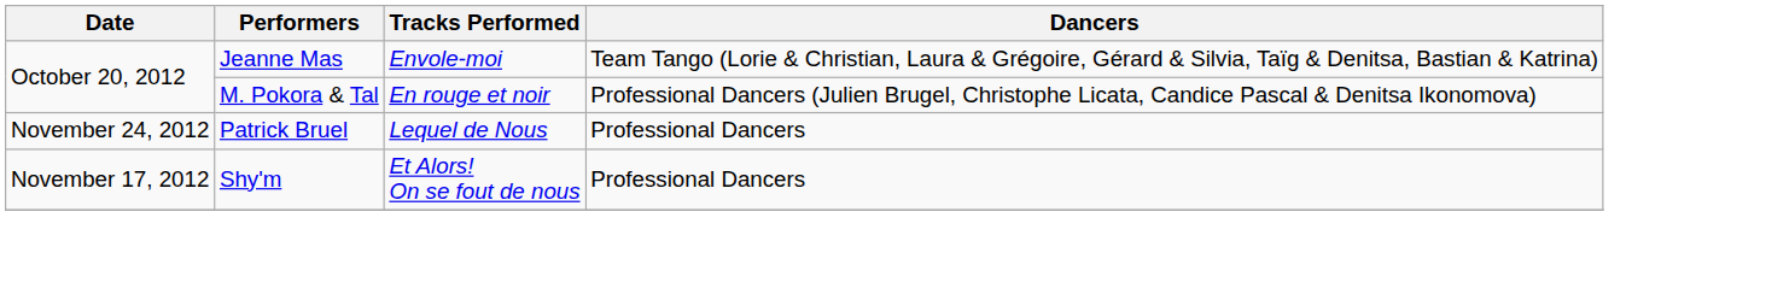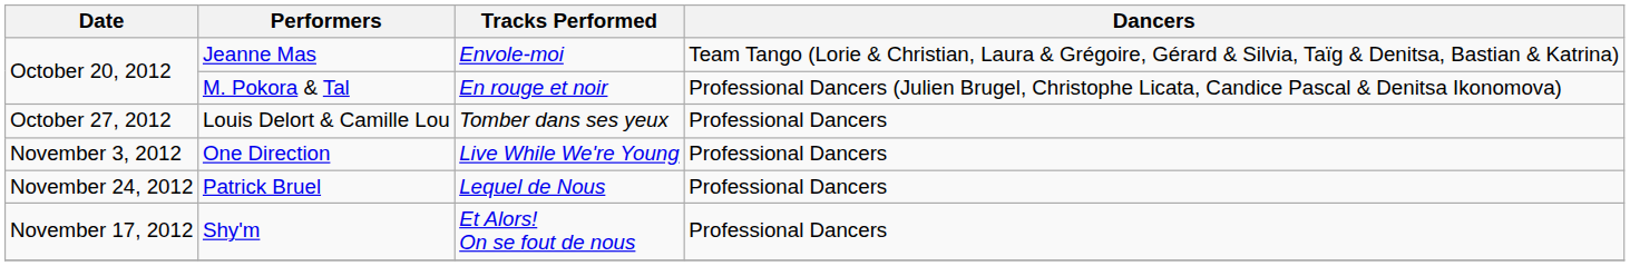 <table class="wikitable">
 <tr>
 <th>Date</th>
 <th>Performers</th>
 <th>Tracks Performed</th>
 <th>Dancers</th>
 </tr>
 <tr>
 <td rowspan="2">October 20, 2012</td>
 <td><a href='#'>Jeanne Mas</a></td>
 <td><em><a href='#'>Envole-moi</a></em></td>
 <td>Team Tango (Lorie & Christian, Laura & Grégoire, Gérard & Silvia, Taïg & Denitsa, Bastian & Katrina)</td>
 </tr>
 <tr>
 <td><a href='#'>M. Pokora</a> & <a href='#'>Tal</a></td>
 <td><em><a href='#'>En rouge et noir</a></em></td>
 <td>Professional Dancers (Julien Brugel, Christophe Licata, Candice Pascal & Denitsa Ikonomova)</td>
 </tr>
 <tr>
+<td>October 27, 2012</td>
+<td>Louis Delort & Camille Lou</td>
+<td><em>Tomber dans ses yeux</em></td>
+<td>Professional Dancers</td>
+</tr>
+<tr>
+<td>November 3, 2012</td>
+<td><a href='#'>One Direction</a></td>
+<td><em><a href='#'>Live While We're Young</a></em></td>
+<td>Professional Dancers</td>
+</tr>
+<tr>
 <td>November 24, 2012</td>
 <td><a href='#'>Patrick Bruel</a></td>
 <td><em><a href='#'>Lequel de Nous</a></em></td>
 <td>Professional Dancers</td>
 </tr>
 <tr>
 <td>November 17, 2012</td>
 <td><a href='#'>Shy'm</a></td>
 <td><em><a href='#'>Et Alors!</a></em><br><em><a href='#'>On se fout de nous</a></em></td>
 <td>Professional Dancers</td>
 </tr>
 <tr>
 </tr>
 </table>
